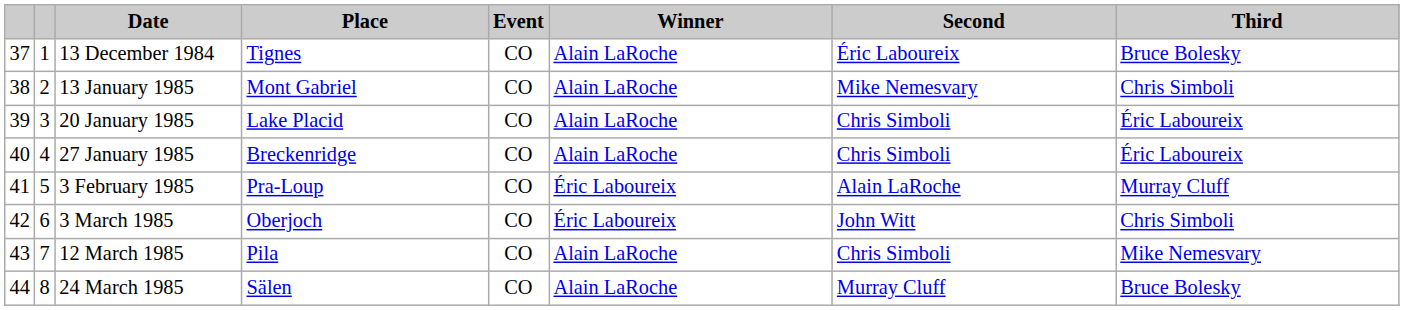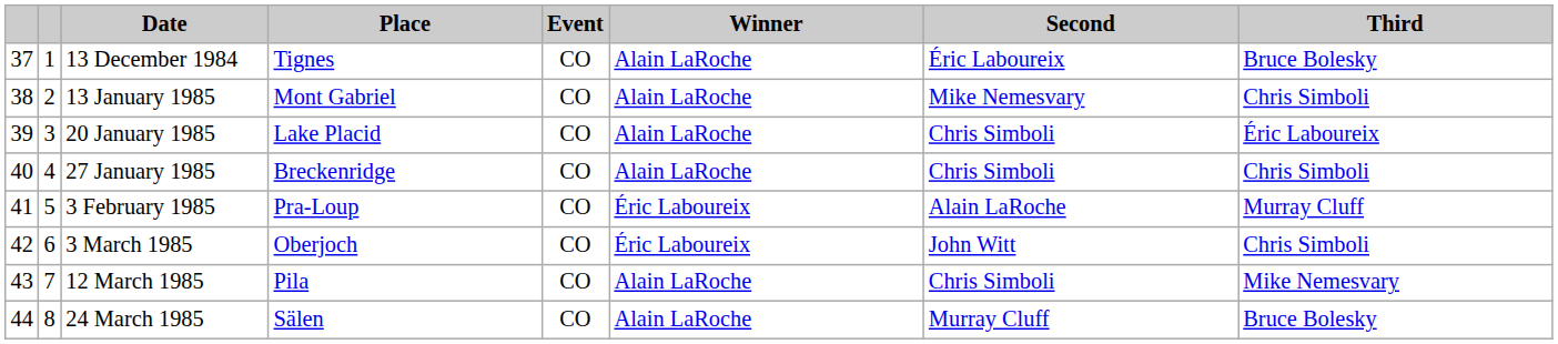 <table class="wikitable plainrowheaders" style="background:#fff; font-size:86%; line-height:16px; border:grey solid 1px; border-collapse:collapse;">
 <tr style="background:#ccc; text-align:center;">
 <th scope="col" style="background:#ccc; width=20 px;"></th>
 <th scope="col" style="background:#ccc; width=30 px;"></th>
 <th scope="col" style="background:#ccc; width:120px;">Date</th>
 <th scope="col" style="background:#ccc; width:160px;">Place</th>
 <th scope="col" style="background:#ccc; width:15px;">Event</th>
 <th scope="col" style="background:#ccc; width:185px;">Winner</th>
 <th scope="col" style="background:#ccc; width:185px;">Second</th>
 <th scope="col" style="background:#ccc; width:185px;">Third</th>
 </tr>
 <tr>
 <td align=center>37</td>
 <td align=center>1</td>
 <td>13 December 1984</td>
 <td> <a href='#'>Tignes</a></td>
 <td align=center>CO</td>
 <td> <a href='#'>Alain LaRoche</a></td>
 <td> <a href='#'>Éric Laboureix</a></td>
 <td> <a href='#'>Bruce Bolesky</a></td>
 </tr>
 <tr>
 <td align=center>38</td>
 <td align=center>2</td>
 <td>13 January 1985</td>
 <td> <a href='#'>Mont Gabriel</a></td>
 <td align=center>CO</td>
 <td> <a href='#'>Alain LaRoche</a></td>
 <td> <a href='#'>Mike Nemesvary</a></td>
 <td> <a href='#'>Chris Simboli</a></td>
 </tr>
 <tr>
 <td align=center>39</td>
 <td align=center>3</td>
 <td>20 January 1985</td>
 <td> <a href='#'>Lake Placid</a></td>
 <td align=center>CO</td>
 <td> <a href='#'>Alain LaRoche</a></td>
 <td> <a href='#'>Chris Simboli</a></td>
 <td> <a href='#'>Éric Laboureix</a></td>
 </tr>
 <tr>
 <td align=center>40</td>
 <td align=center>4</td>
 <td>27 January 1985</td>
 <td> <a href='#'>Breckenridge</a></td>
 <td align=center>CO</td>
 <td> <a href='#'>Alain LaRoche</a></td>
 <td> <a href='#'>Chris Simboli</a></td>
-<td> <a href='#'>Éric Laboureix</a></td>
+<td> <a href='#'>Chris Simboli</a></td>
 </tr>
 <tr>
 <td align=center>41</td>
 <td align=center>5</td>
 <td>3 February 1985</td>
 <td> <a href='#'>Pra-Loup</a></td>
 <td align=center>CO</td>
 <td> <a href='#'>Éric Laboureix</a></td>
 <td> <a href='#'>Alain LaRoche</a></td>
 <td> <a href='#'>Murray Cluff</a></td>
 </tr>
 <tr>
 <td align=center>42</td>
 <td align=center>6</td>
 <td>3 March 1985</td>
 <td> <a href='#'>Oberjoch</a></td>
 <td align=center>CO</td>
 <td> <a href='#'>Éric Laboureix</a></td>
 <td> <a href='#'>John Witt</a></td>
 <td> <a href='#'>Chris Simboli</a></td>
 </tr>
 <tr>
 <td align=center>43</td>
 <td align=center>7</td>
 <td>12 March 1985</td>
 <td> <a href='#'>Pila</a></td>
 <td align=center>CO</td>
 <td> <a href='#'>Alain LaRoche</a></td>
 <td> <a href='#'>Chris Simboli</a></td>
 <td> <a href='#'>Mike Nemesvary</a></td>
 </tr>
 <tr>
 <td align=center>44</td>
 <td align=center>8</td>
 <td>24 March 1985</td>
 <td> <a href='#'>Sälen</a></td>
 <td align=center>CO</td>
 <td> <a href='#'>Alain LaRoche</a></td>
 <td> <a href='#'>Murray Cluff</a></td>
 <td> <a href='#'>Bruce Bolesky</a></td>
 </tr>
 </table>
